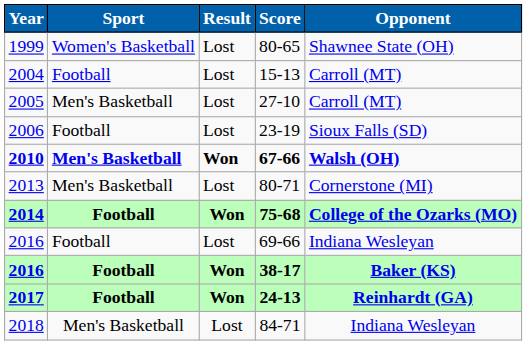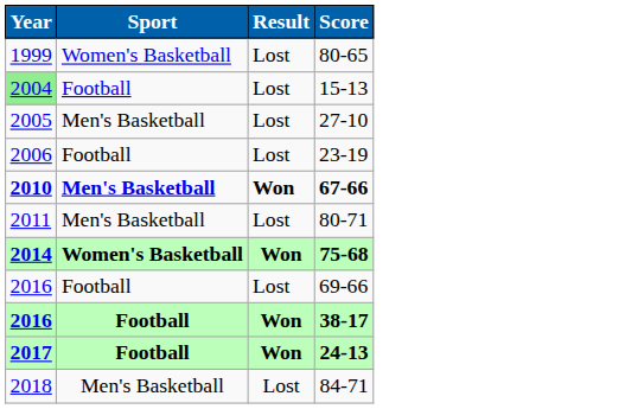 <table class="wikitable" style="width: %">
 <tr>
 <th width= px style="background:#0061AA; color:white; border:1px solid black">Year</th>
 <th width= px style="background:#0061AA; color:white; border:1px solid black">Sport</th>
 <th width= px style="background:#0061AA; color:white; border:1px solid black">Result</th>
 <th width= px style="background:#0061AA; color:white; border:1px solid black">Score</th>
-<th width= px style="background:#0061AA; color:white; border:1px solid black">Opponent</th>
 </tr>
 <tr>
 <td><a href='#'>1999</a></td>
 <td><a href='#'>Women's Basketball</a></td>
 <td>Lost</td>
 <td>80-65</td>
-<td><a href='#'>Shawnee State (OH)</a></td>
 </tr>
 <tr>
-<td><a href='#'>2004</a></td>
+<td style="background: lightgreen;"><a href='#'>2004</a></td>
 <td><a href='#'>Football</a></td>
 <td>Lost</td>
 <td>15-13</td>
-<td><a href='#'>Carroll (MT)</a></td>
 </tr>
 <tr>
 <td><a href='#'>2005</a></td>
 <td>Men's Basketball</td>
 <td>Lost</td>
 <td>27-10</td>
-<td><a href='#'>Carroll (MT)</a></td>
 </tr>
 <tr>
 <td><a href='#'>2006</a></td>
 <td>Football</td>
 <td>Lost</td>
 <td>23-19</td>
-<td><a href='#'>Sioux Falls (SD)</a></td>
 </tr>
 <tr>
 <td><a href='#'><strong>2010</strong></a></td>
 <td><strong><a href='#'>Men's Basketball</a></strong></td>
 <td><strong>Won</strong></td>
 <td><strong>67-66</strong></td>
-<td><strong><a href='#'>Walsh (OH)</a></strong></td>
 </tr>
 <tr>
-<td><a href='#'>2013</a></td>
+<td><a href='#'>2011</a></td>
 <td>Men's Basketball</td>
 <td>Lost</td>
 <td>80-71</td>
-<td><a href='#'>Cornerstone (MI)</a></td>
 </tr>
 <tr style="background:#bbffbb; text-align:center;">
 <td><a href='#'><strong>2014</strong></a></td>
-<td><strong>Football</strong></td>
+<td><strong>Women's Basketball</strong></td>
 <td><strong>Won</strong></td>
 <td><strong>75-68</strong></td>
-<td><strong><a href='#'>College of the Ozarks (MO)</a></strong></td>
 </tr>
 <tr>
 <td><a href='#'>2016</a></td>
 <td>Football</td>
 <td>Lost</td>
 <td>69-66</td>
-<td><a href='#'>Indiana Wesleyan</a></td>
 </tr>
 <tr style="background:#bbffbb; text-align:center;">
 <td><a href='#'><strong>2016</strong></a></td>
 <td><strong>Football</strong></td>
 <td><strong>Won</strong></td>
 <td><strong>38-17</strong></td>
-<td><strong><a href='#'>Baker (KS)</a></strong></td>
 </tr>
 <tr style="background:#bbffbb; text-align:center;">
 <td><a href='#'><strong>2017</strong></a></td>
 <td><strong>Football</strong></td>
 <td><strong>Won</strong></td>
 <td><strong>24-13</strong></td>
-<td><a href='#'><strong>Reinhardt (GA)</strong></a></td>
 </tr>
 <tr style="text-align:center;">
 <td><a href='#'>2018</a></td>
 <td>Men's Basketball</td>
 <td>Lost</td>
 <td>84-71</td>
-<td><a href='#'>Indiana Wesleyan</a></td>
 </tr>
 </table>
